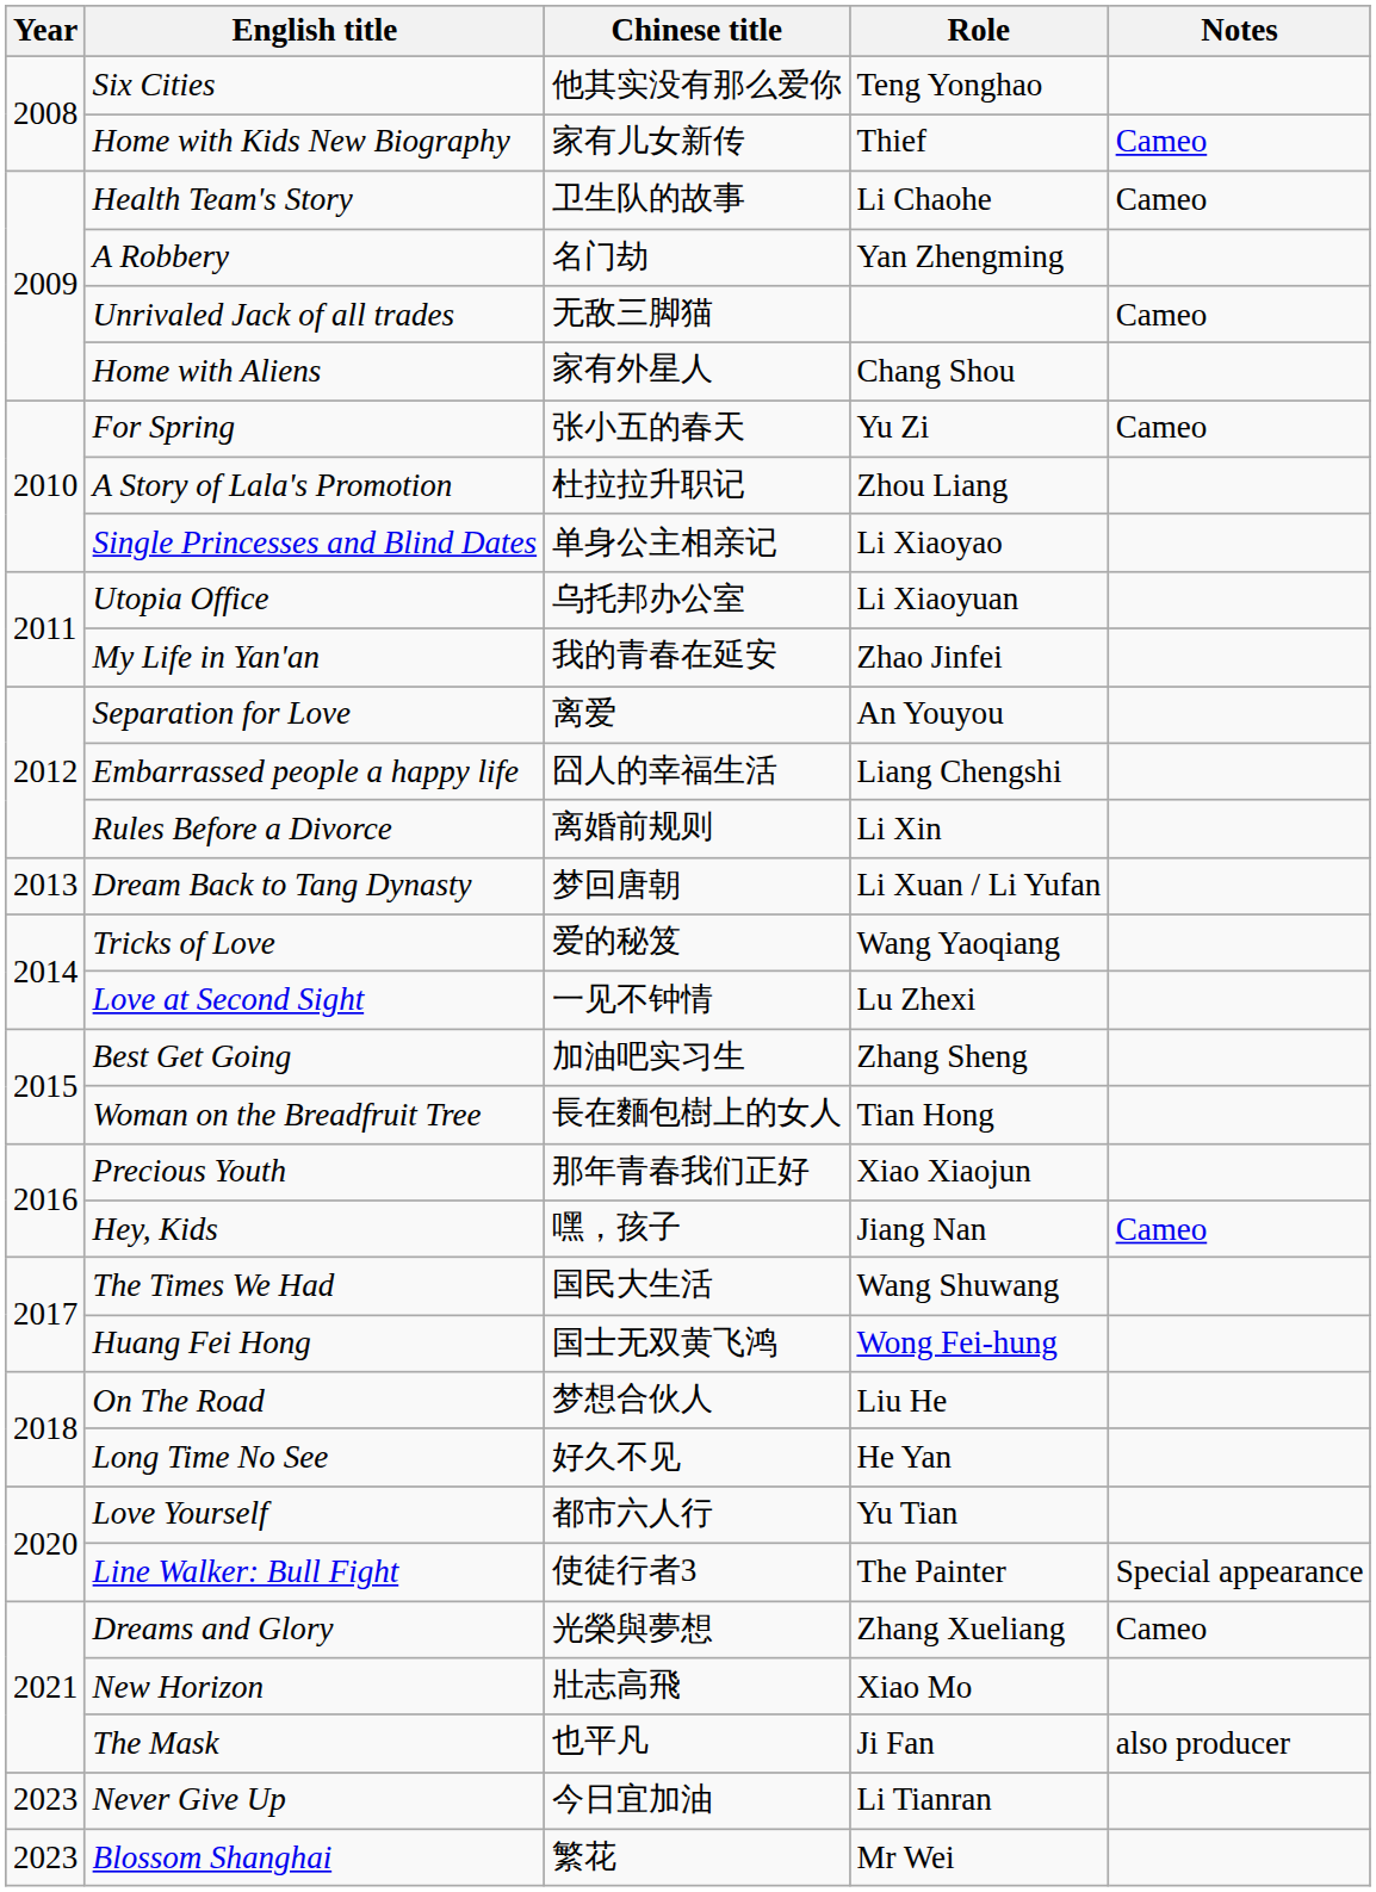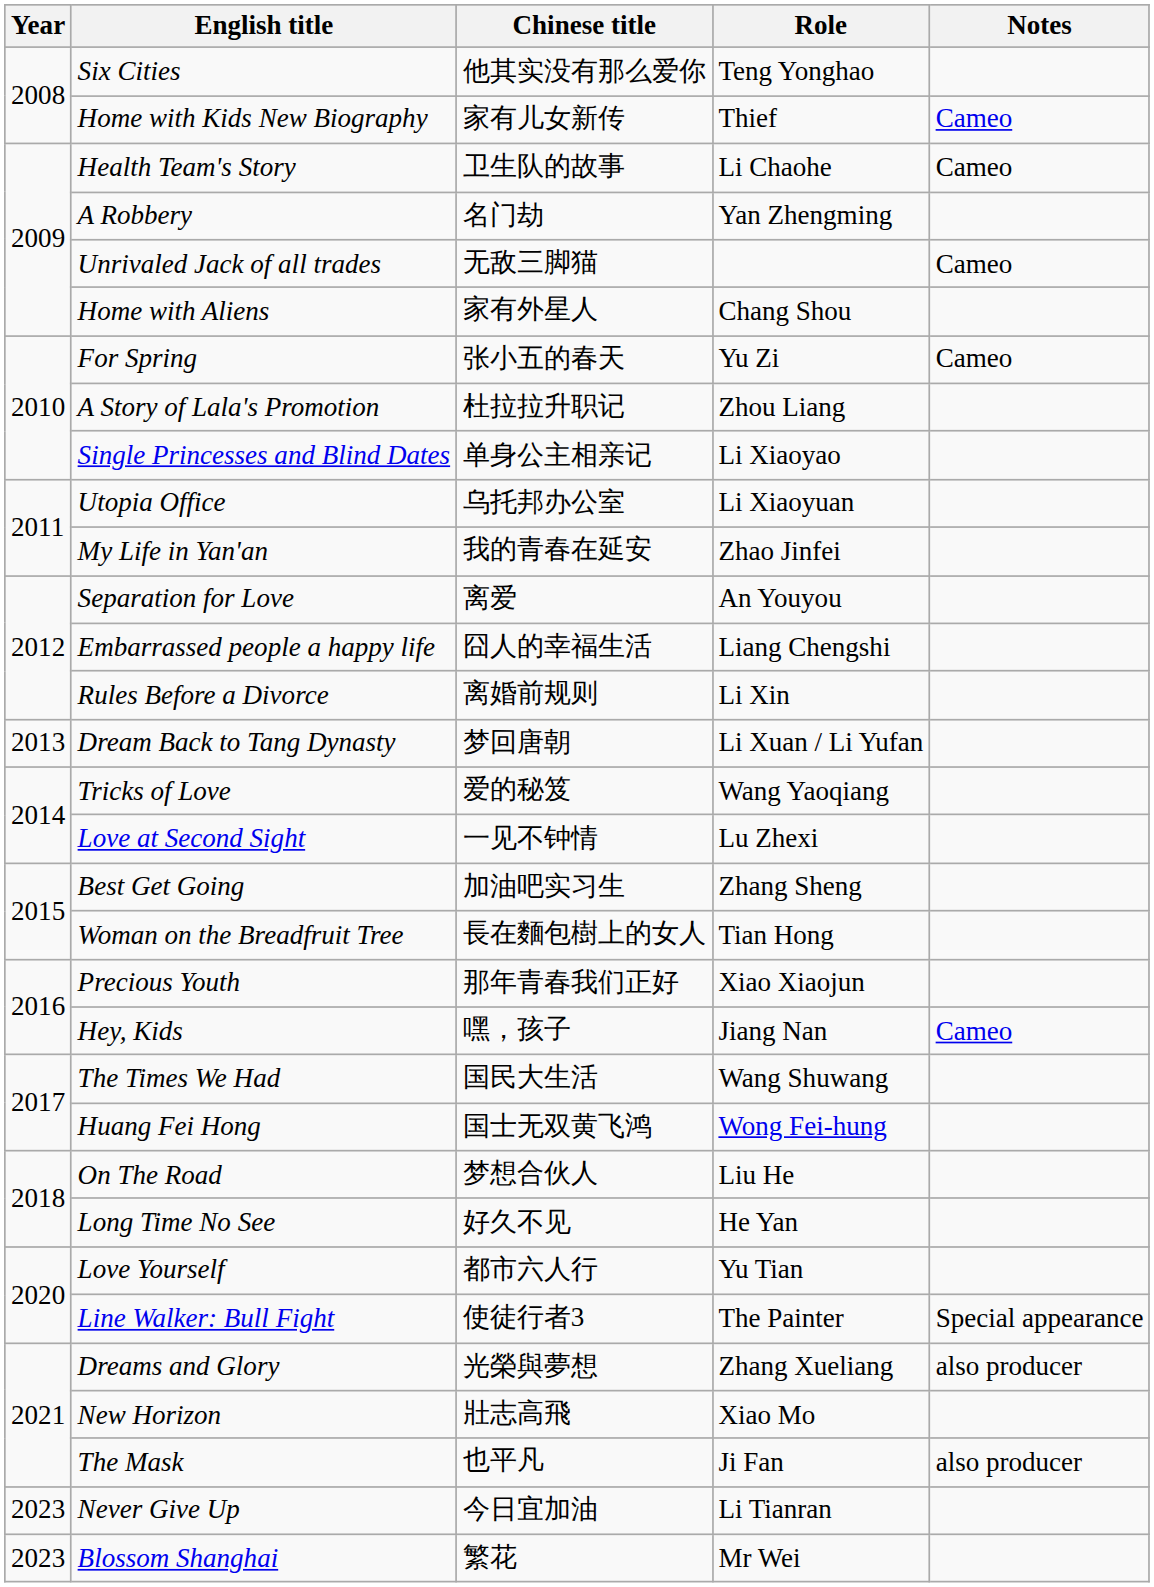 <table class="wikitable">
 <tr>
 <th>Year</th>
 <th>English title</th>
 <th>Chinese title</th>
 <th>Role</th>
 <th>Notes</th>
 </tr>
 <tr>
 <td rowspan="2">2008</td>
 <td><em>Six Cities</em></td>
 <td>他其实没有那么爱你</td>
 <td>Teng Yonghao</td>
 <td></td>
 </tr>
 <tr>
 <td><em>Home with Kids New Biography</em></td>
 <td>家有儿女新传</td>
 <td>Thief</td>
 <td><a href='#'>Cameo</a></td>
 </tr>
 <tr>
 <td rowspan="4">2009</td>
 <td><em>Health Team's Story</em></td>
 <td>卫生队的故事</td>
 <td>Li Chaohe</td>
 <td>Cameo</td>
 </tr>
 <tr>
 <td><em>A Robbery</em></td>
 <td>名门劫</td>
 <td>Yan Zhengming</td>
 <td></td>
 </tr>
 <tr>
 <td><em>Unrivaled Jack of all trades</em></td>
 <td>无敌三脚猫</td>
 <td></td>
 <td>Cameo</td>
 </tr>
 <tr>
 <td><em>Home with Aliens</em></td>
 <td>家有外星人</td>
 <td>Chang Shou</td>
 <td></td>
 </tr>
 <tr>
 <td rowspan=3>2010</td>
 <td><em>For Spring</em></td>
 <td>张小五的春天</td>
 <td>Yu Zi</td>
 <td>Cameo</td>
 </tr>
 <tr>
 <td><em>A Story of Lala's Promotion</em></td>
 <td>杜拉拉升职记</td>
 <td>Zhou Liang</td>
 <td></td>
 </tr>
 <tr>
 <td><em><a href='#'>Single Princesses and Blind Dates</a></em></td>
 <td>单身公主相亲记</td>
 <td>Li Xiaoyao</td>
 <td></td>
 </tr>
 <tr>
 <td rowspan=2>2011</td>
 <td><em>Utopia Office</em></td>
 <td>乌托邦办公室</td>
 <td>Li Xiaoyuan</td>
 <td></td>
 </tr>
 <tr>
 <td><em>My Life in Yan'an</em></td>
 <td>我的青春在延安</td>
 <td>Zhao Jinfei</td>
 <td></td>
 </tr>
 <tr>
 <td rowspan=3>2012</td>
 <td><em>Separation for Love</em></td>
 <td>离爱</td>
 <td>An Youyou</td>
 <td></td>
 </tr>
 <tr>
 <td><em>Embarrassed people a happy life</em></td>
 <td>囧人的幸福生活</td>
 <td>Liang Chengshi</td>
 <td></td>
 </tr>
 <tr>
 <td><em>Rules Before a Divorce</em></td>
 <td>离婚前规则</td>
 <td>Li Xin</td>
 <td></td>
 </tr>
 <tr>
 <td>2013</td>
 <td><em>Dream Back to Tang Dynasty</em></td>
 <td>梦回唐朝</td>
 <td>Li Xuan / Li Yufan</td>
 <td></td>
 </tr>
 <tr>
 <td rowspan=2>2014</td>
 <td><em>Tricks of Love</em></td>
 <td>爱的秘笈</td>
 <td>Wang Yaoqiang</td>
 <td></td>
 </tr>
 <tr>
 <td><em><a href='#'>Love at Second Sight</a></em></td>
 <td>一见不钟情</td>
 <td>Lu Zhexi</td>
 <td></td>
 </tr>
 <tr>
 <td rowspan=2>2015</td>
 <td><em>Best Get Going</em></td>
 <td>加油吧实习生</td>
 <td>Zhang Sheng</td>
 <td></td>
 </tr>
 <tr>
 <td><em>Woman on the Breadfruit Tree</em></td>
 <td>長在麵包樹上的女人</td>
 <td>Tian Hong</td>
 <td></td>
 </tr>
 <tr>
 <td rowspan=2>2016</td>
 <td><em>Precious Youth</em></td>
 <td>那年青春我们正好</td>
 <td>Xiao Xiaojun</td>
 <td></td>
 </tr>
 <tr>
 <td><em>Hey, Kids</em></td>
 <td>嘿，孩子</td>
 <td>Jiang Nan</td>
 <td><a href='#'>Cameo</a></td>
 </tr>
 <tr>
 <td rowspan=2>2017</td>
 <td><em>The Times We Had</em></td>
 <td>国民大生活</td>
 <td>Wang Shuwang</td>
 <td></td>
 </tr>
 <tr>
 <td><em>Huang Fei Hong</em></td>
 <td>国士无双黄飞鸿</td>
 <td><a href='#'>Wong Fei-hung</a></td>
 <td></td>
 </tr>
 <tr>
 <td rowspan=2>2018</td>
 <td><em>On The Road</em></td>
 <td>梦想合伙人</td>
 <td>Liu He</td>
 <td></td>
 </tr>
 <tr>
 <td><em>Long Time No See</em></td>
 <td>好久不见</td>
 <td>He Yan</td>
 <td></td>
 </tr>
 <tr>
 <td rowspan="2">2020</td>
 <td><em>Love Yourself</em></td>
 <td>都市六人行</td>
 <td>Yu Tian</td>
 <td></td>
 </tr>
 <tr>
 <td><em><a href='#'>Line Walker: Bull Fight</a></em></td>
 <td>使徒行者3</td>
 <td>The Painter</td>
 <td>Special appearance</td>
 </tr>
 <tr>
 <td rowspan="3">2021</td>
 <td><em>Dreams and Glory</em></td>
 <td>光榮與夢想</td>
 <td>Zhang Xueliang</td>
-<td>Cameo</td>
+<td>also producer</td>
 </tr>
 <tr>
 <td><em>New Horizon</em></td>
 <td>壯志高飛</td>
 <td>Xiao Mo</td>
 <td></td>
 </tr>
 <tr>
 <td><em>The Mask</em></td>
 <td>也平凡</td>
 <td>Ji Fan</td>
 <td>also producer</td>
 </tr>
 <tr>
 <td>2023</td>
 <td><em>Never Give Up</em></td>
 <td>今日宜加油</td>
 <td>Li Tianran</td>
 <td></td>
 </tr>
 <tr>
 <td>2023</td>
 <td><em><a href='#'>Blossom Shanghai</a></em></td>
 <td>繁花</td>
 <td>Mr Wei</td>
 </tr>
 </table>
